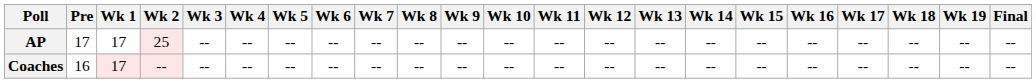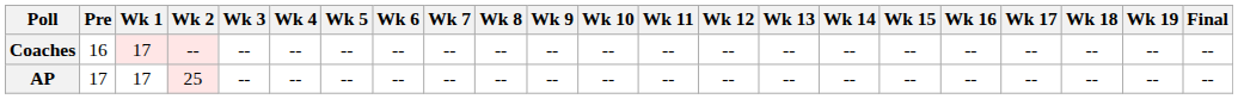 <table class="wikitable" style="white-space:nowrap;">
 <tr>
 <th>Poll</th>
 <th>Pre</th>
 <th>Wk 1</th>
 <th>Wk 2</th>
 <th>Wk 3</th>
 <th>Wk 4</th>
 <th>Wk 5</th>
 <th>Wk 6</th>
 <th>Wk 7</th>
 <th>Wk 8</th>
 <th>Wk 9</th>
 <th>Wk 10</th>
 <th>Wk 11</th>
 <th>Wk 12</th>
 <th>Wk 13</th>
 <th>Wk 14</th>
 <th>Wk 15</th>
 <th>Wk 16</th>
 <th>Wk 17</th>
 <th>Wk 18</th>
 <th>Wk 19</th>
 <th>Final</th>
 </tr>
 <tr style="text-align:center;">
+<th>Coaches</th>
+<td style="background:#FFF;">16</td>
+<td style="background:#FFE6E6;">17</td>
+<td style="background:#FFE6E6;">--</td>
+<td style="background:#FFF;">--</td>
+<td style="background:#FFF;">--</td>
+<td style="background:#FFF;">--</td>
+<td style="background:#FFF;">--</td>
+<td style="background:#FFF;">--</td>
+<td style="background:#FFF;">--</td>
+<td style="background:#FFF;">--</td>
+<td style="background:#FFF;">--</td>
+<td style="background:#FFF;">--</td>
+<td style="background:#FFF;">--</td>
+<td style="background:#FFF;">--</td>
+<td style="background:#FFF;">--</td>
+<td style="background:#FFF;">--</td>
+<td style="background:#FFF;">--</td>
+<td style="background:#FFF;">--</td>
+<td style="background:#FFF;">--</td>
+<td style="background:#FFF;">--</td>
+<td style="background:#FFF;">--</td>
+</tr>
+<tr style="text-align:center;">
 <th>AP</th>
 <td style="background:#FFF;">17</td>
 <td style="background:#FFF;">17</td>
 <td style="background:#FFE6E6;">25</td>
 <td style="background:#FFF;">--</td>
 <td style="background:#FFF;">--</td>
 <td style="background:#FFF;">--</td>
 <td style="background:#FFF;">--</td>
 <td style="background:#FFF;">--</td>
 <td style="background:#FFF;">--</td>
 <td style="background:#FFF;">--</td>
 <td style="background:#FFF;">--</td>
 <td style="background:#FFF;">--</td>
 <td style="background:#FFF;">--</td>
 <td style="background:#FFF;">--</td>
 <td style="background:#FFF;">--</td>
 <td style="background:#FFF;">--</td>
 <td style="background:#FFF;">--</td>
 <td style="background:#FFF;">--</td>
 <td style="background:#FFF;">--</td>
 <td style="background:#FFF;">--</td>
 <td style="background:#FFF;">--</td>
 </tr>
-<tr style="text-align:center;">
-<th>Coaches</th>
-<td style="background:#FFF;">16</td>
-<td style="background:#FFE6E6;">17</td>
-<td style="background:#FFE6E6;">--</td>
-<td style="background:#FFF;">--</td>
-<td style="background:#FFF;">--</td>
-<td style="background:#FFF;">--</td>
-<td style="background:#FFF;">--</td>
-<td style="background:#FFF;">--</td>
-<td style="background:#FFF;">--</td>
-<td style="background:#FFF;">--</td>
-<td style="background:#FFF;">--</td>
-<td style="background:#FFF;">--</td>
-<td style="background:#FFF;">--</td>
-<td style="background:#FFF;">--</td>
-<td style="background:#FFF;">--</td>
-<td style="background:#FFF;">--</td>
-<td style="background:#FFF;">--</td>
-<td style="background:#FFF;">--</td>
-<td style="background:#FFF;">--</td>
-<td style="background:#FFF;">--</td>
-<td style="background:#FFF;">--</td>
-</tr>
 </table>
